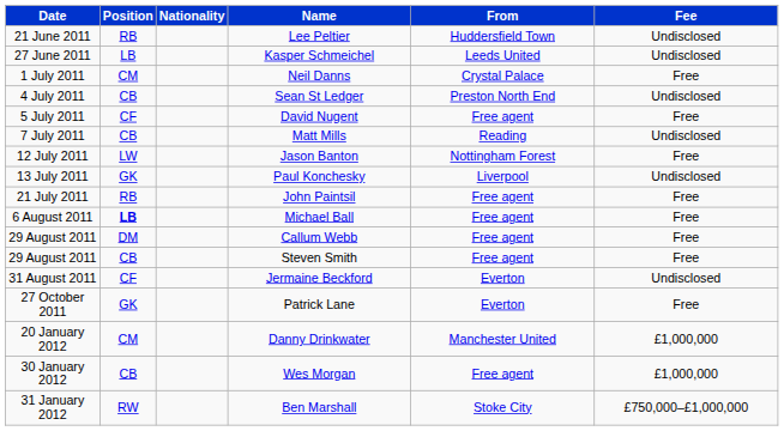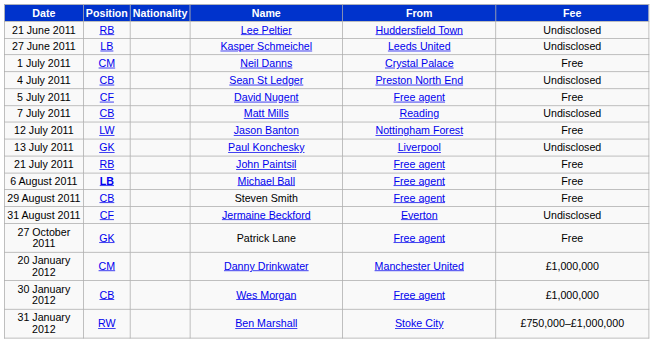 <table class="wikitable" style="text-align:center; font-size:90%">
 <tr>
 <th style="background:#03c; color:white; width:100px;">Date</th>
 <th style="background:#03c; color:white; width:55px;">Position</th>
 <th style="background:#03c; color:white; width:55px;">Nationality</th>
 <th style="background:#03c; color:white; width:200px;">Name</th>
 <th style="background:#03c; color:white; width:200px;">From</th>
 <th style="background:#03c; color:white; width:200px;">Fee</th>
 </tr>
 <tr>
 <td>21 June 2011</td>
 <td><a href='#'>RB</a></td>
 <td></td>
 <td><a href='#'>Lee Peltier</a></td>
 <td> <a href='#'>Huddersfield Town</a></td>
 <td>Undisclosed</td>
 </tr>
 <tr>
 <td>27 June 2011</td>
 <td><a href='#'>LB</a></td>
 <td></td>
 <td><a href='#'>Kasper Schmeichel</a></td>
 <td> <a href='#'>Leeds United</a></td>
 <td>Undisclosed</td>
 </tr>
 <tr>
 <td>1 July 2011</td>
 <td><a href='#'>CM</a></td>
 <td></td>
 <td><a href='#'>Neil Danns</a></td>
 <td> <a href='#'>Crystal Palace</a></td>
 <td>Free</td>
 </tr>
 <tr>
 <td>4 July 2011</td>
 <td><a href='#'>CB</a></td>
 <td></td>
 <td><a href='#'>Sean St Ledger</a></td>
 <td> <a href='#'>Preston North End</a></td>
 <td>Undisclosed</td>
 </tr>
 <tr>
 <td>5 July 2011</td>
 <td><a href='#'>CF</a></td>
 <td></td>
 <td><a href='#'>David Nugent</a></td>
 <td><a href='#'>Free agent</a></td>
 <td>Free</td>
 </tr>
 <tr>
 <td>7 July 2011</td>
 <td><a href='#'>CB</a></td>
 <td></td>
 <td><a href='#'>Matt Mills</a></td>
 <td> <a href='#'>Reading</a></td>
 <td>Undisclosed</td>
 </tr>
 <tr>
 <td>12 July 2011</td>
 <td><a href='#'>LW</a></td>
 <td></td>
 <td><a href='#'>Jason Banton</a></td>
 <td> <a href='#'>Nottingham Forest</a></td>
 <td>Free</td>
 </tr>
 <tr>
 <td>13 July 2011</td>
 <td><a href='#'>GK</a></td>
 <td></td>
 <td><a href='#'>Paul Konchesky</a></td>
 <td> <a href='#'>Liverpool</a></td>
 <td>Undisclosed</td>
 </tr>
 <tr>
 <td>21 July 2011</td>
 <td><a href='#'>RB</a></td>
 <td></td>
 <td><a href='#'>John Paintsil</a></td>
 <td><a href='#'>Free agent</a></td>
 <td>Free</td>
 </tr>
 <tr>
 <td>6 August 2011</td>
 <td><strong><a href='#'>LB</a></strong></td>
 <td></td>
 <td><a href='#'>Michael Ball</a></td>
 <td><a href='#'>Free agent</a></td>
 <td>Free</td>
 </tr>
 <tr>
 <td>29 August 2011</td>
-<td><a href='#'>DM</a></td>
-<td></td>
-<td><a href='#'>Callum Webb</a></td>
-<td><a href='#'>Free agent</a></td>
-<td>Free</td>
-</tr>
-<tr>
-<td>29 August 2011</td>
 <td><a href='#'>CB</a></td>
 <td></td>
 <td>Steven Smith</td>
 <td><a href='#'>Free agent</a></td>
 <td>Free</td>
 </tr>
 <tr>
 <td>31 August 2011</td>
 <td><a href='#'>CF</a></td>
 <td></td>
 <td><a href='#'>Jermaine Beckford</a></td>
 <td> <a href='#'>Everton</a></td>
 <td>Undisclosed</td>
 </tr>
 <tr>
 <td>27 October 2011</td>
 <td><a href='#'>GK</a></td>
 <td></td>
 <td>Patrick Lane</td>
-<td> <a href='#'>Everton</a></td>
+<td><a href='#'>Free agent</a></td>
 <td>Free</td>
 </tr>
 <tr>
 <td>20 January 2012</td>
 <td><a href='#'>CM</a></td>
 <td></td>
 <td><a href='#'>Danny Drinkwater</a></td>
 <td> <a href='#'>Manchester United</a></td>
 <td>£1,000,000</td>
 </tr>
 <tr>
 <td>30 January 2012</td>
 <td><a href='#'>CB</a></td>
 <td></td>
 <td><a href='#'>Wes Morgan</a></td>
 <td><a href='#'>Free agent</a></td>
 <td>£1,000,000</td>
 </tr>
 <tr>
 <td>31 January 2012</td>
 <td><a href='#'>RW</a></td>
 <td></td>
 <td><a href='#'>Ben Marshall</a></td>
 <td> <a href='#'>Stoke City</a></td>
 <td>£750,000–£1,000,000</td>
 </tr>
 </table>
